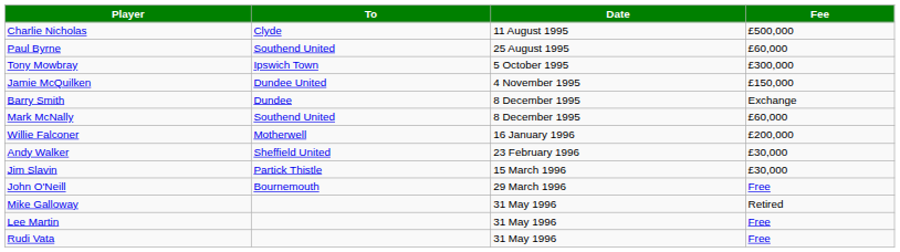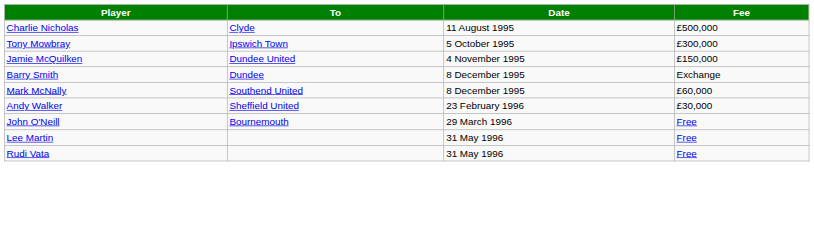 <table class="wikitable" style="text-align:center; font-size:95%;width:98%; text-align:left">
 <tr>
 <th style="background:#008000; color:#ffffff;" scope="col">Player</th>
 <th style="background:#008000; color:#ffffff;" scope="col">To</th>
 <th style="background:#008000; color:#ffffff;" scope="col">Date</th>
 <th style="background:#008000; color:#ffffff;" scope="col">Fee</th>
 </tr>
 <tr>
 <td> <a href='#'>Charlie Nicholas</a></td>
 <td> <a href='#'>Clyde</a></td>
 <td>11 August 1995</td>
 <td>£500,000</td>
-</tr>
-<tr>
-<td> <a href='#'>Paul Byrne</a></td>
-<td> <a href='#'>Southend United</a></td>
-<td>25 August 1995</td>
-<td>£60,000</td>
 </tr>
 <tr>
 <td> <a href='#'>Tony Mowbray</a></td>
 <td> <a href='#'>Ipswich Town</a></td>
 <td>5 October 1995</td>
 <td>£300,000</td>
 </tr>
 <tr>
 <td> <a href='#'>Jamie McQuilken</a></td>
 <td> <a href='#'>Dundee United</a></td>
 <td>4 November 1995</td>
 <td>£150,000</td>
 </tr>
 <tr>
 <td> <a href='#'>Barry Smith</a></td>
 <td> <a href='#'>Dundee</a></td>
 <td>8 December 1995</td>
 <td>Exchange</td>
 </tr>
 <tr>
 <td> <a href='#'>Mark McNally</a></td>
 <td> <a href='#'>Southend United</a></td>
 <td>8 December 1995</td>
 <td>£60,000</td>
 </tr>
 <tr>
-<td> <a href='#'>Willie Falconer</a></td>
-<td> <a href='#'>Motherwell</a></td>
-<td>16 January 1996</td>
-<td>£200,000</td>
-</tr>
-<tr>
 <td> <a href='#'>Andy Walker</a></td>
 <td> <a href='#'>Sheffield United</a></td>
 <td>23 February 1996</td>
-<td>£30,000</td>
-</tr>
-<tr>
-<td> <a href='#'>Jim Slavin</a></td>
-<td> <a href='#'>Partick Thistle</a></td>
-<td>15 March 1996</td>
 <td>£30,000</td>
 </tr>
 <tr>
 <td> <a href='#'>John O'Neill</a></td>
 <td> <a href='#'>Bournemouth</a></td>
 <td>29 March 1996</td>
 <td><a href='#'>Free</a></td>
-</tr>
-<tr>
-<td> <a href='#'>Mike Galloway</a></td>
-<td></td>
-<td>31 May 1996</td>
-<td>Retired</td>
 </tr>
 <tr>
 <td> <a href='#'>Lee Martin</a></td>
 <td></td>
 <td>31 May 1996</td>
 <td><a href='#'>Free</a></td>
 </tr>
 <tr>
 <td> <a href='#'>Rudi Vata</a></td>
 <td></td>
 <td>31 May 1996</td>
 <td><a href='#'>Free</a></td>
 </tr>
 </table>
